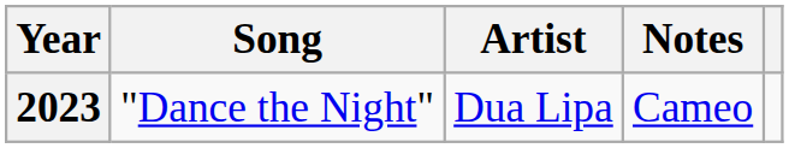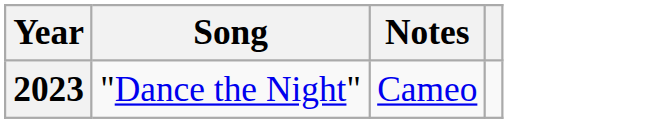 <table class="wikitable plainrowheaders" style="margin-right: 0;">
 <tr>
 <th scope="col">Year</th>
 <th scope="col">Song</th>
-<th scope="col">Artist</th>
 <th scope="col">Notes</th>
 <th scope="col"></th>
 </tr>
 <tr>
 <th scope="row">2023</th>
 <td>"<a href='#'>Dance the Night</a>"</td>
-<td><a href='#'>Dua Lipa</a></td>
 <td><a href='#'>Cameo</a></td>
 <td style="text-align: center;"></td>
 </tr>
 </table>
